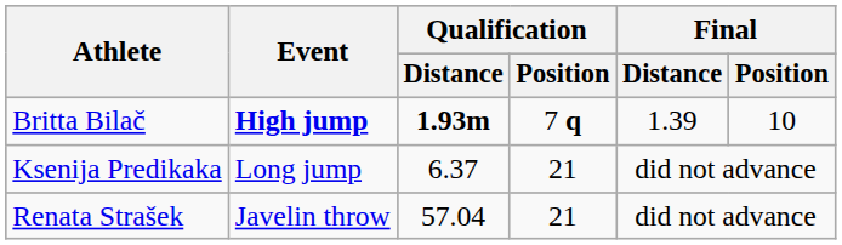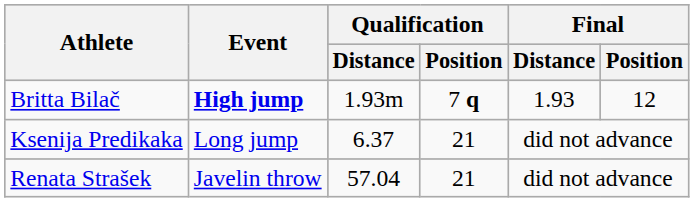 <table class=wikitable style="font-size:90%">
 <tr>
 <th rowspan="2">Athlete</th>
 <th rowspan="2">Event</th>
 <th colspan="2">Qualification</th>
 <th colspan="2">Final</th>
 </tr>
 <tr style="font-size:95%">
 <th>Distance</th>
 <th>Position</th>
 <th>Distance</th>
 <th>Position</th>
 </tr>
 <tr align=center>
 <td align=left><a href='#'>Britta Bilač</a></td>
 <td align=left><strong><a href='#'>High jump</a></strong></td>
-<td><strong>1.93m</strong></td>
+<td>1.93m</td>
 <td>7 <strong>q</strong></td>
-<td>1.39</td>
-<td>10</td>
+<td>1.93</td>
+<td>12</td>
 </tr>
 <tr align=center>
 <td align=left><a href='#'>Ksenija Predikaka</a></td>
 <td align=left><a href='#'>Long jump</a></td>
 <td>6.37</td>
 <td>21</td>
 <td colspan=2>did not advance</td>
 </tr>
 <tr align=center>
 <td align=left><a href='#'>Renata Strašek</a></td>
 <td align=left><a href='#'>Javelin throw</a></td>
 <td>57.04</td>
 <td>21</td>
 <td colspan=2>did not advance</td>
 </tr>
 </table>
